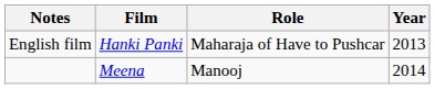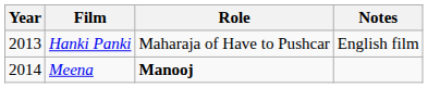 <table class="wikitable sortable">
 <tr>
-<th>Notes</th>
+<th>Year</th>
 <th>Film</th>
 <th>Role</th>
-<th>Year</th>
+<th>Notes</th>
 </tr>
 <tr>
-<td>English film</td>
+<td>2013</td>
 <td><em><a href='#'>Hanki Panki</a></em></td>
 <td>Maharaja of Have to Pushcar</td>
-<td>2013</td>
+<td>English film</td>
 </tr>
 <tr>
+<td>2014</td>
+<td><em><a href='#'>Meena</a></em></td>
+<td><strong>Manooj</strong></td>
 <td></td>
-<td><em><a href='#'>Meena</a></em></td>
-<td>Manooj</td>
-<td>2014</td>
 </tr>
 </table>
